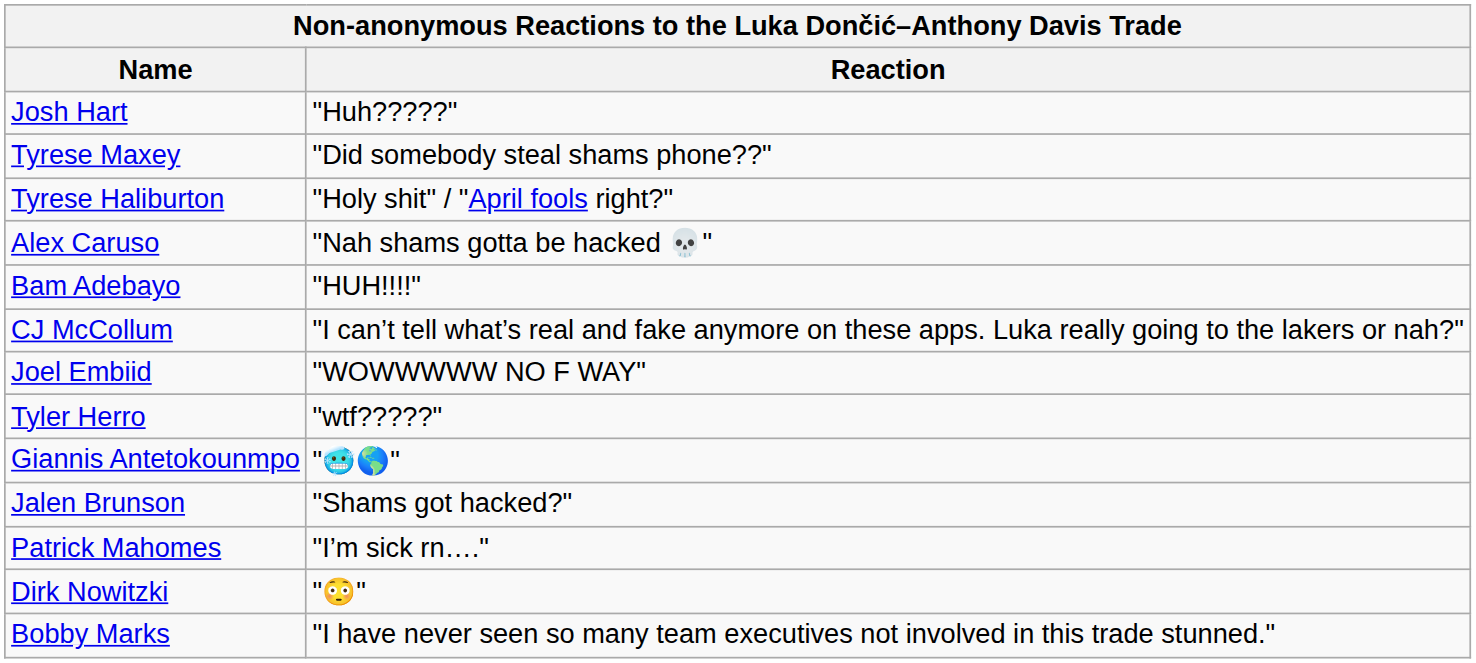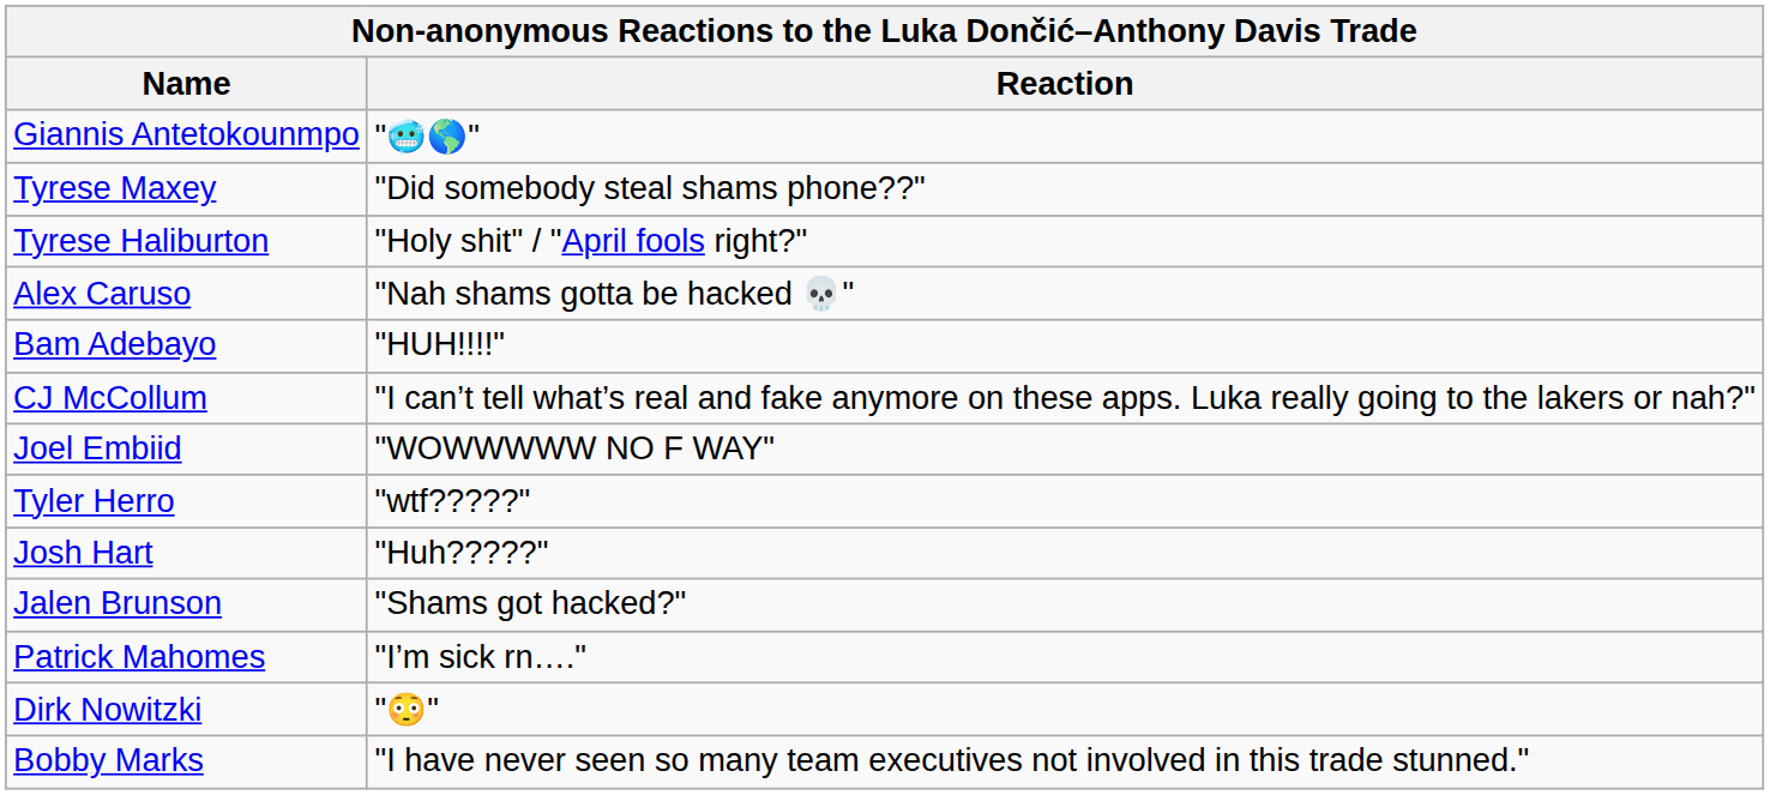 <table class="wikitable">
 <tr>
 <th colspan="2">Non-anonymous Reactions to the Luka Dončić–Anthony Davis Trade<br></th>
 </tr>
 <tr>
 <th>Name</th>
 <th>Reaction</th>
 </tr>
 <tr>
-<td><a href='#'>Josh Hart</a></td>
-<td>"Huh?????"</td>
+<td><a href='#'>Giannis Antetokounmpo</a></td>
+<td>"🥶🌎"</td>
 </tr>
 <tr>
 <td><a href='#'>Tyrese Maxey</a></td>
 <td>"Did somebody steal shams phone??"</td>
 </tr>
 <tr>
 <td><a href='#'>Tyrese Haliburton</a></td>
 <td>"Holy shit" / "<a href='#'>April fools</a> right?"</td>
 </tr>
 <tr>
 <td><a href='#'>Alex Caruso</a></td>
 <td>"Nah shams gotta be hacked 💀"</td>
 </tr>
 <tr>
 <td><a href='#'>Bam Adebayo</a></td>
 <td>"HUH!!!!"</td>
 </tr>
 <tr>
 <td><a href='#'>CJ McCollum</a></td>
 <td>"I can’t tell what’s real and fake anymore on these apps. Luka really going to the lakers or nah?"</td>
 </tr>
 <tr>
 <td><a href='#'>Joel Embiid</a></td>
 <td>"WOWWWWW NO F WAY"</td>
 </tr>
 <tr>
 <td><a href='#'>Tyler Herro</a></td>
 <td>"wtf?????"</td>
 </tr>
 <tr>
-<td><a href='#'>Giannis Antetokounmpo</a></td>
-<td>"🥶🌎"</td>
+<td><a href='#'>Josh Hart</a></td>
+<td>"Huh?????"</td>
 </tr>
 <tr>
 <td><a href='#'>Jalen Brunson</a></td>
 <td>"Shams got hacked?"</td>
 </tr>
 <tr>
 <td><a href='#'>Patrick Mahomes</a></td>
 <td>"I’m sick rn…."</td>
 </tr>
 <tr>
 <td><a href='#'>Dirk Nowitzki</a></td>
 <td>"😳"</td>
 </tr>
 <tr>
 <td><a href='#'>Bobby Marks</a></td>
 <td>"I have never seen so many team executives not involved in this trade stunned."</td>
 </tr>
 </table>
